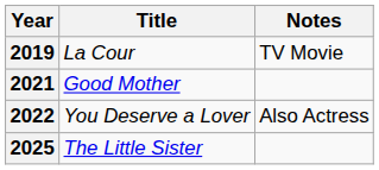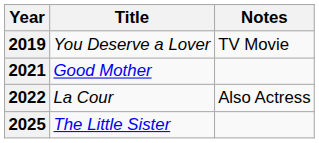 <table class="wikitable">
 <tr>
 <th>Year</th>
 <th>Title</th>
 <th class="unsortable">Notes</th>
 </tr>
 <tr>
 <th>2019</th>
-<td><em>La Cour</em></td>
+<td><em>You Deserve a Lover</em></td>
 <td>TV Movie</td>
 </tr>
 <tr>
 <th>2021</th>
 <td><em><a href='#'>Good Mother</a></em></td>
 <td></td>
 </tr>
 <tr>
 <th>2022</th>
-<td><em>You Deserve a Lover</em></td>
+<td><em>La Cour</em></td>
 <td>Also Actress</td>
 </tr>
 <tr>
 <th>2025</th>
 <td><em><a href='#'>The Little Sister</a></em></td>
 <td></td>
 </tr>
 </table>
